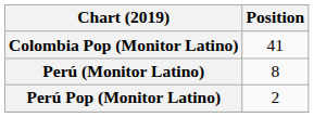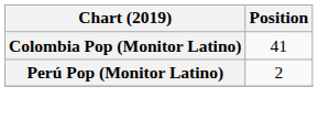 <table class="wikitable plainrowheaders sortable" style="text-align:center">
 <tr>
 <th scope="col">Chart (2019)</th>
 <th scope="col">Position</th>
 </tr>
 <tr>
 <th scope="row">Colombia Pop (Monitor Latino)</th>
 <td>41</td>
 </tr>
 <tr>
-<th scope="row">Perú (Monitor Latino)</th>
-<td>8</td>
-</tr>
-<tr>
 <th scope="row">Perú Pop (Monitor Latino)</th>
 <td>2</td>
 </tr>
 <tr>
 </tr>
 </table>
